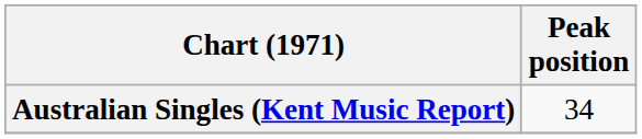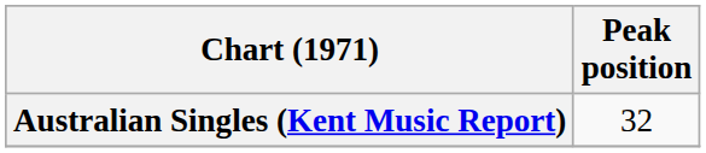 <table class="wikitable sortable plainrowheaders" style="text-align:center">
 <tr>
 <th>Chart (1971)</th>
 <th>Peak<br>position</th>
 </tr>
 <tr>
 <th scope="row">Australian Singles (<a href='#'>Kent Music Report</a>)</th>
-<td align="center">34</td>
+<td align="center">32</td>
 </tr>
 <tr>
 </tr>
 </table>
